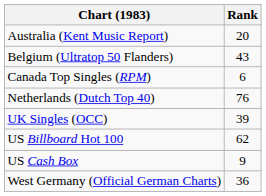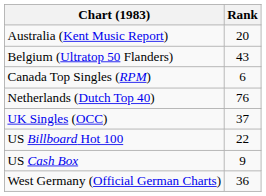 <table class="wikitable sortable">
 <tr>
 <th>Chart (1983)</th>
 <th>Rank</th>
 </tr>
 <tr>
 <td>Australia (<a href='#'>Kent Music Report</a>)</td>
 <td align="center">20</td>
 </tr>
 <tr>
 <td>Belgium (<a href='#'>Ultratop 50</a> Flanders)</td>
 <td align="center">43</td>
 </tr>
 <tr>
 <td>Canada Top Singles (<em><a href='#'>RPM</a></em>)</td>
 <td align="center">6</td>
 </tr>
 <tr>
 <td>Netherlands (<a href='#'>Dutch Top 40</a>)</td>
 <td align="center">76</td>
 </tr>
 <tr>
 <td><a href='#'>UK Singles</a> (<a href='#'>OCC</a>)</td>
-<td align="center">39</td>
+<td align="center">37</td>
 </tr>
 <tr>
 <td>US <a href='#'><em>Billboard</em> Hot 100</a></td>
-<td align="center">62</td>
+<td align="center">22</td>
 </tr>
 <tr>
 <td>US <em><a href='#'>Cash Box</a></em></td>
 <td align="center">9</td>
 </tr>
 <tr>
 <td>West Germany (<a href='#'>Official German Charts</a>)</td>
 <td align="center">36</td>
 </tr>
 </table>
